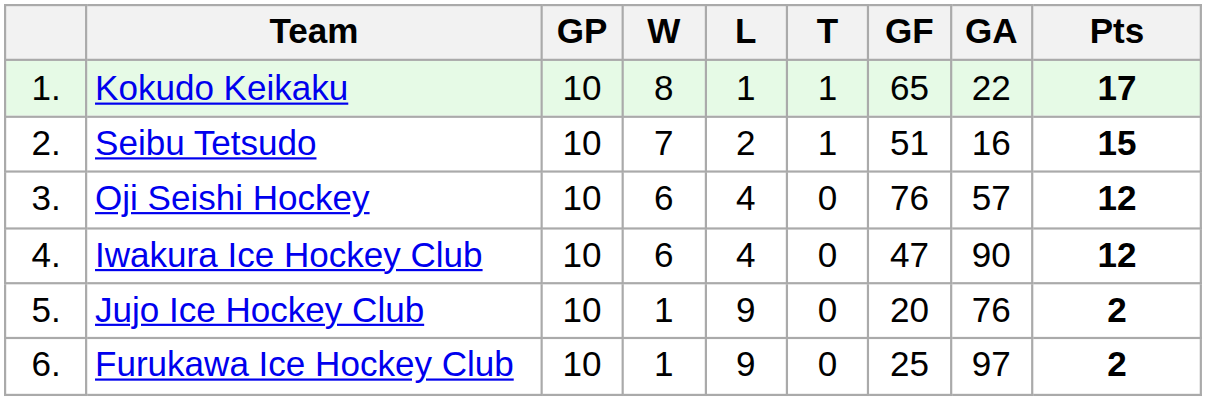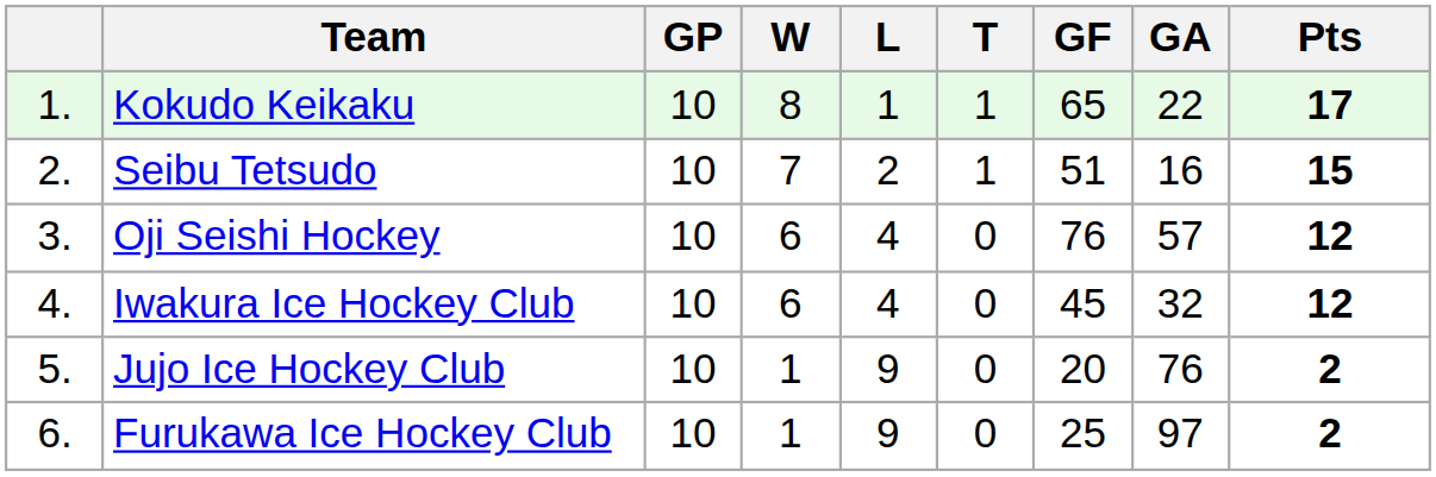 <table class="wikitable">
 <tr>
 <th width="30"></th>
 <th width="200">Team</th>
 <th width="30">GP</th>
 <th width="30">W</th>
 <th width="30">L</th>
 <th width="30">T</th>
 <th width="30">GF</th>
 <th width="30">GA</th>
 <th width="70">Pts</th>
 </tr>
 <tr bgcolor="#e6fae6" align="center">
 <td>1.</td>
 <td align="left"><a href='#'>Kokudo Keikaku</a></td>
 <td>10</td>
 <td>8</td>
 <td>1</td>
 <td>1</td>
 <td>65</td>
 <td>22</td>
 <td><strong>17</strong></td>
 </tr>
 <tr bgcolor="#FFFFFF" align="center">
 <td>2.</td>
 <td align="left"><a href='#'>Seibu Tetsudo</a></td>
 <td>10</td>
 <td>7</td>
 <td>2</td>
 <td>1</td>
 <td>51</td>
 <td>16</td>
 <td><strong>15</strong></td>
 </tr>
 <tr bgcolor="#FFFFFF" align="center">
 <td>3.</td>
 <td align="left"><a href='#'>Oji Seishi Hockey</a></td>
 <td>10</td>
 <td>6</td>
 <td>4</td>
 <td>0</td>
 <td>76</td>
 <td>57</td>
 <td><strong>12</strong></td>
 </tr>
 <tr bgcolor="#FFFFFF" align="center">
 <td>4.</td>
 <td align="left"><a href='#'>Iwakura Ice Hockey Club</a></td>
 <td>10</td>
 <td>6</td>
 <td>4</td>
 <td>0</td>
-<td>47</td>
-<td>90</td>
+<td>45</td>
+<td>32</td>
 <td><strong>12</strong></td>
 </tr>
 <tr bgcolor="#FFFFFF" align="center">
 <td>5.</td>
 <td align="left"><a href='#'>Jujo Ice Hockey Club</a></td>
 <td>10</td>
 <td>1</td>
 <td>9</td>
 <td>0</td>
 <td>20</td>
 <td>76</td>
 <td><strong>2</strong></td>
 </tr>
 <tr bgcolor="#FFFFFF" align="center">
 <td>6.</td>
 <td align="left"><a href='#'>Furukawa Ice Hockey Club</a></td>
 <td>10</td>
 <td>1</td>
 <td>9</td>
 <td>0</td>
 <td>25</td>
 <td>97</td>
 <td><strong>2</strong></td>
 </tr>
 </table>
